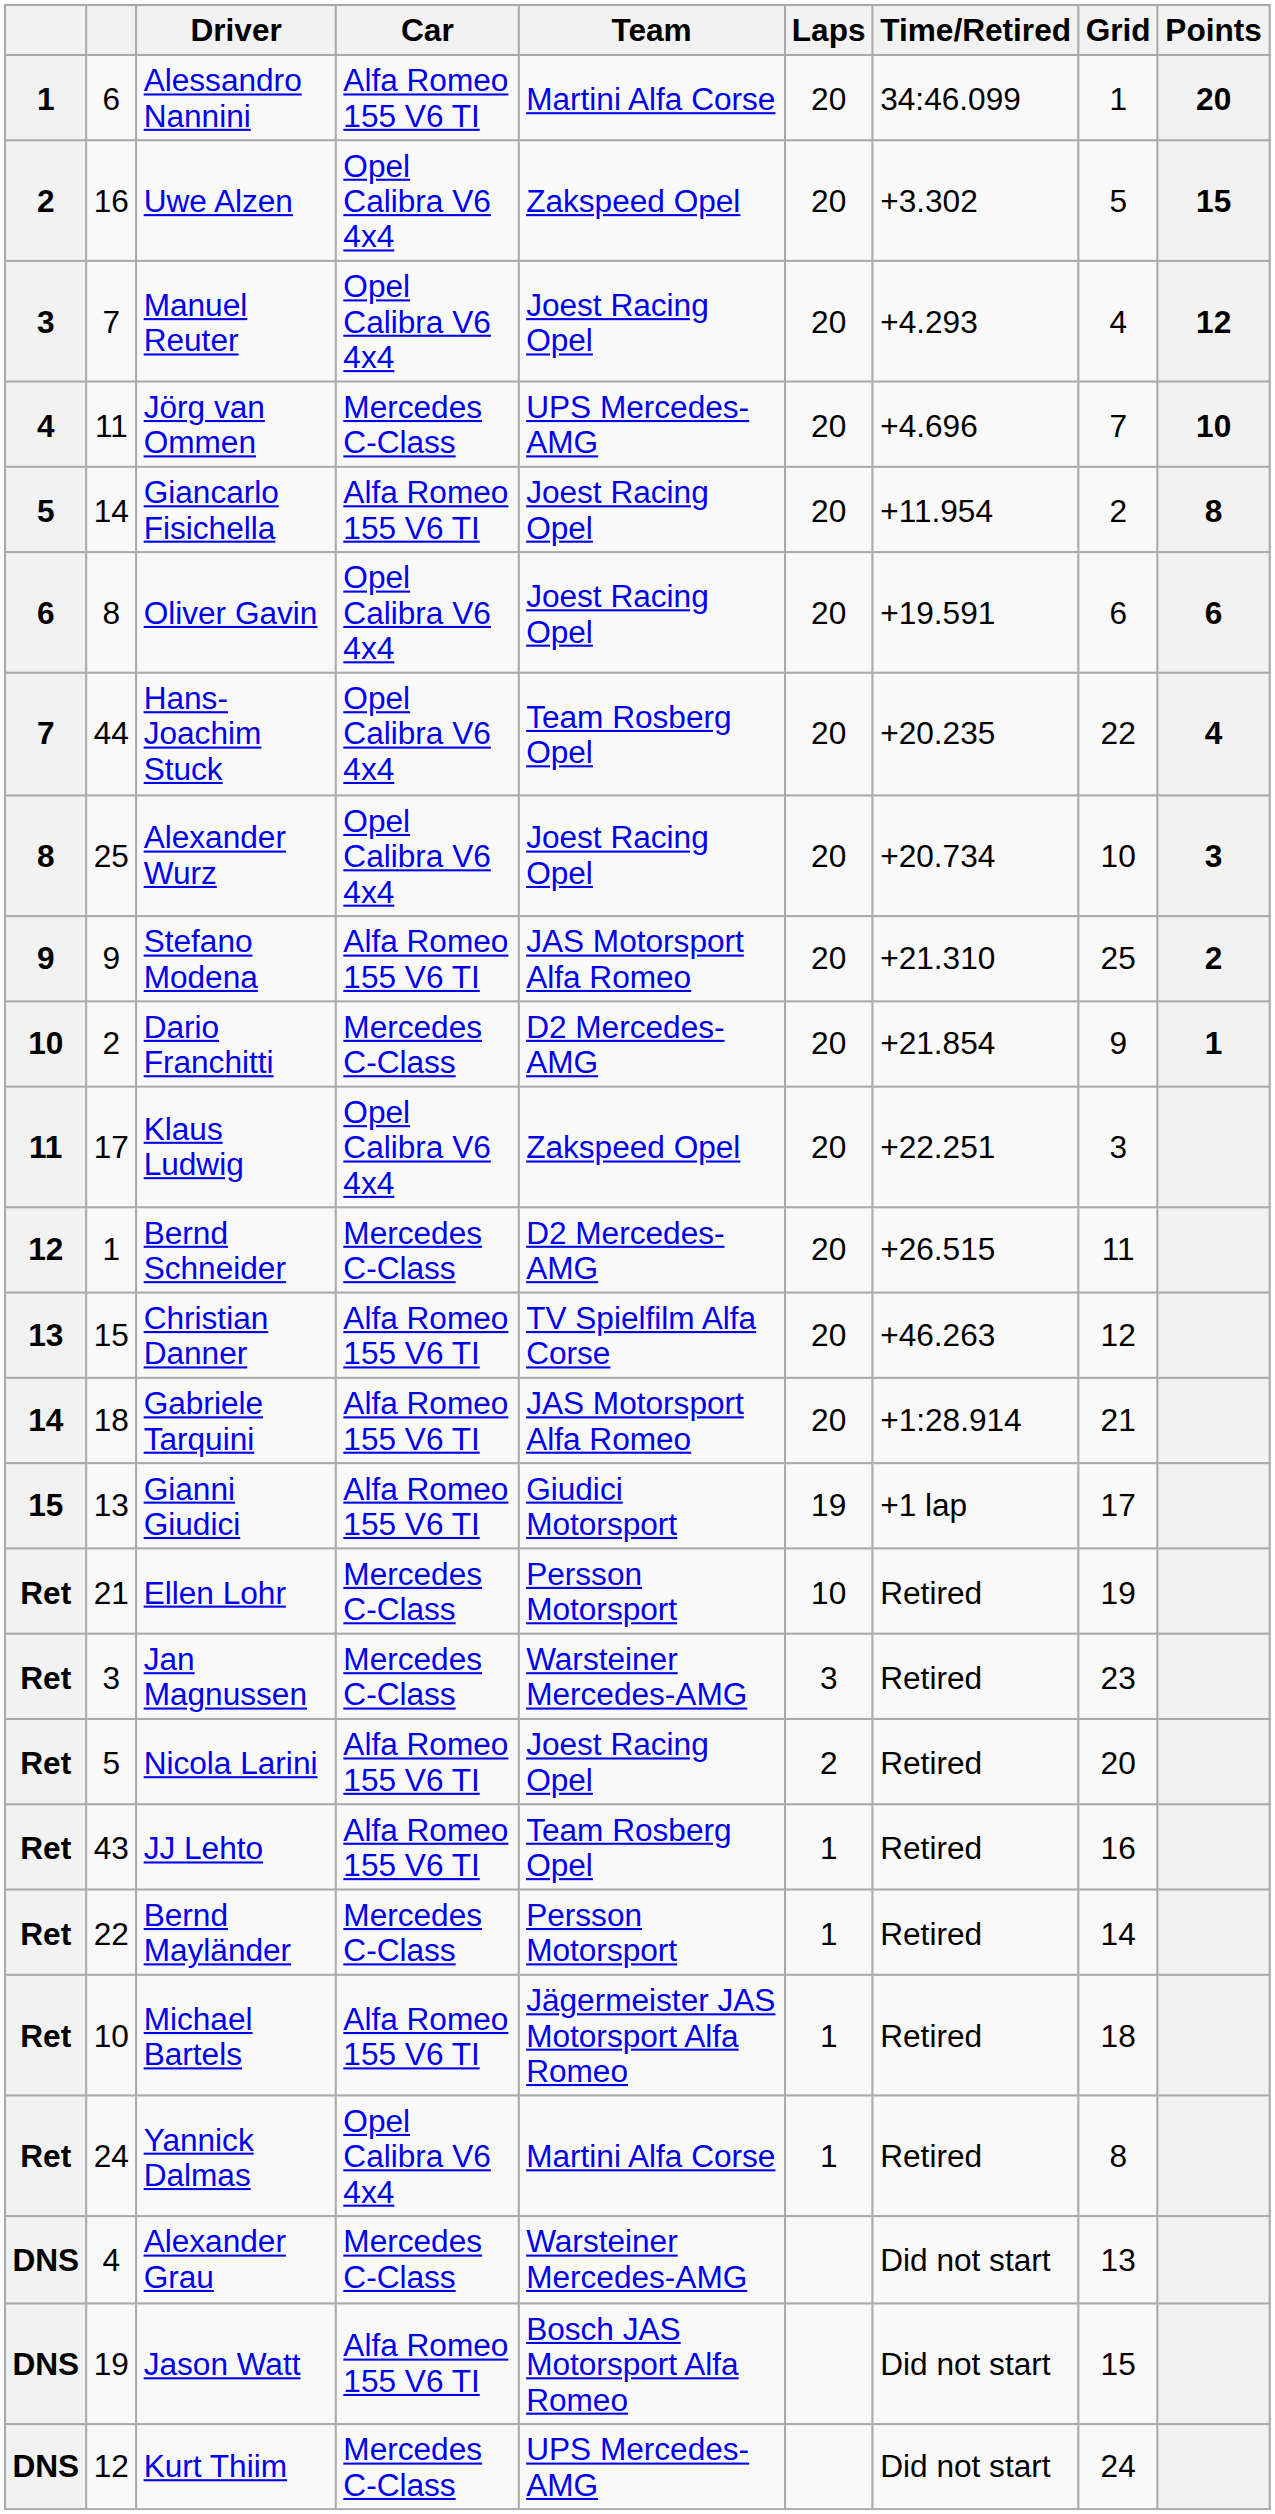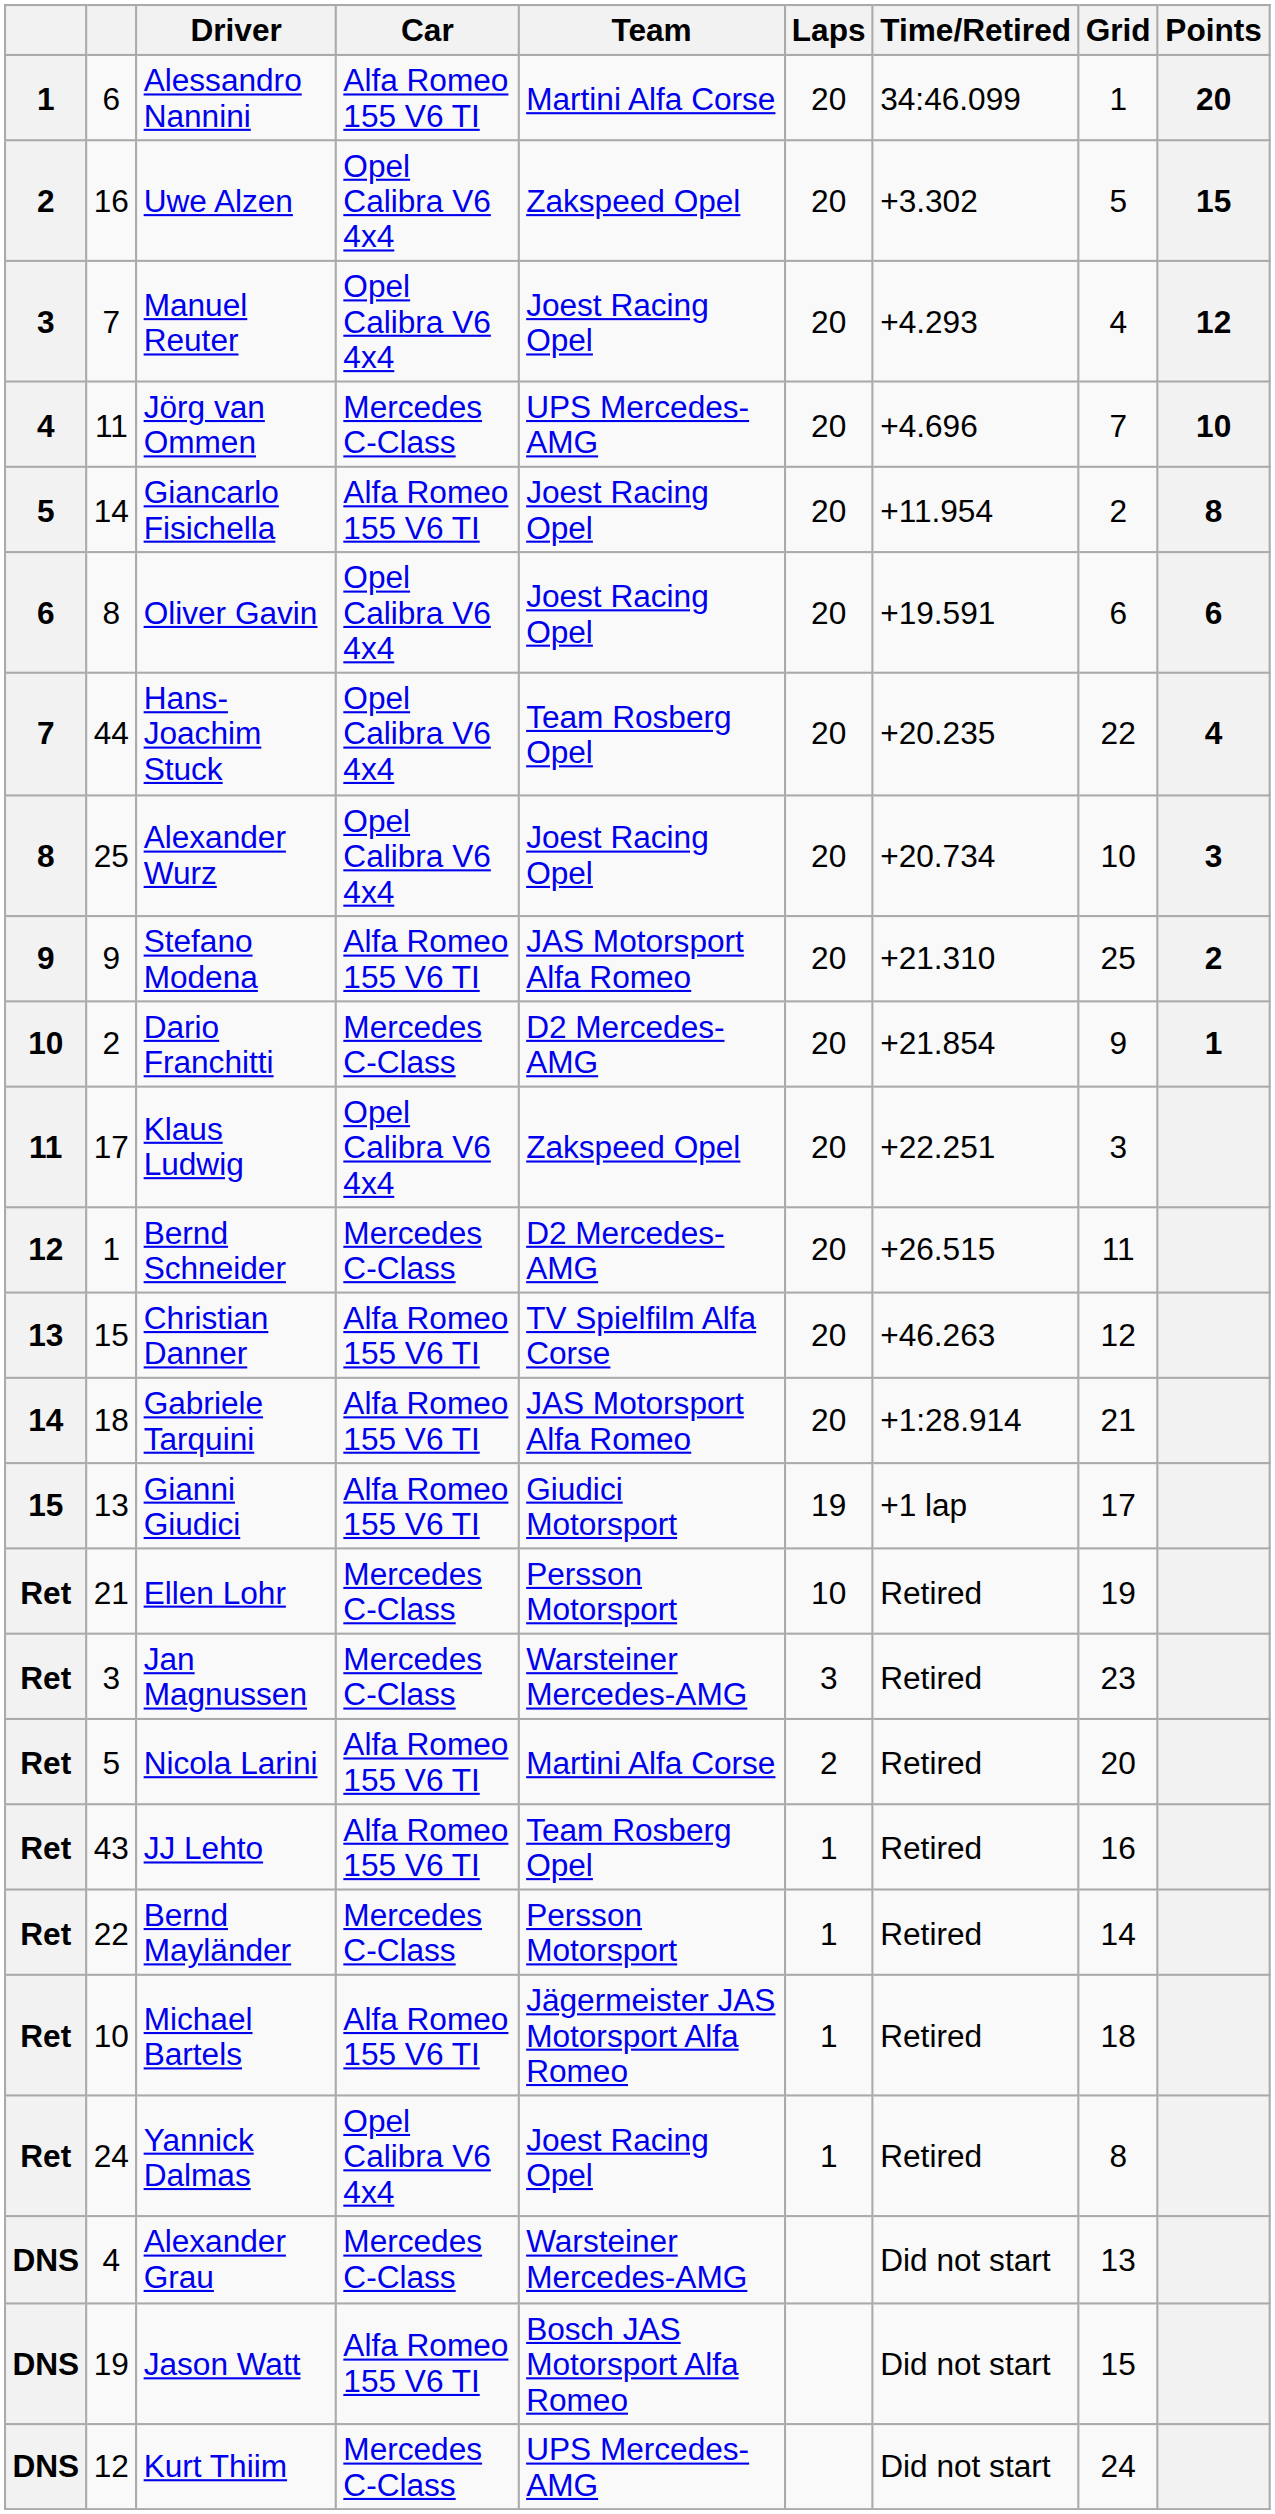 <table class="wikitable sortable" style="font-size:95%">
 <tr>
 <th></th>
 <th></th>
 <th>Driver</th>
 <th>Car</th>
 <th>Team</th>
 <th>Laps</th>
 <th>Time/Retired</th>
 <th>Grid</th>
 <th>Points</th>
 </tr>
 <tr>
 <th>1</th>
 <td align=center>6</td>
 <td> <a href='#'>Alessandro Nannini</a></td>
 <td><a href='#'>Alfa Romeo 155 V6 TI</a></td>
 <td> <a href='#'>Martini Alfa Corse</a></td>
 <td align=center>20</td>
 <td>34:46.099</td>
 <td align=center>1</td>
 <th>20</th>
 </tr>
 <tr>
 <th>2</th>
 <td align=center>16</td>
 <td> <a href='#'>Uwe Alzen</a></td>
 <td><a href='#'>Opel Calibra V6 4x4</a></td>
 <td> <a href='#'>Zakspeed Opel</a></td>
 <td align=center>20</td>
 <td>+3.302</td>
 <td align=center>5</td>
 <th>15</th>
 </tr>
 <tr>
 <th>3</th>
 <td align=center>7</td>
 <td> <a href='#'>Manuel Reuter</a></td>
 <td><a href='#'>Opel Calibra V6 4x4</a></td>
 <td> <a href='#'>Joest Racing Opel</a></td>
 <td align=center>20</td>
 <td>+4.293</td>
 <td align=center>4</td>
 <th>12</th>
 </tr>
 <tr>
 <th>4</th>
 <td align=center>11</td>
 <td> <a href='#'>Jörg van Ommen</a></td>
 <td><a href='#'>Mercedes C-Class</a></td>
 <td> <a href='#'>UPS Mercedes-AMG</a></td>
 <td align=center>20</td>
 <td>+4.696</td>
 <td align=center>7</td>
 <th>10</th>
 </tr>
 <tr>
 <th>5</th>
 <td align=center>14</td>
 <td> <a href='#'>Giancarlo Fisichella</a></td>
 <td><a href='#'>Alfa Romeo 155 V6 TI</a></td>
 <td> <a href='#'>Joest Racing Opel</a></td>
 <td align=center>20</td>
 <td>+11.954</td>
 <td align=center>2</td>
 <th>8</th>
 </tr>
 <tr>
 <th>6</th>
 <td align=center>8</td>
 <td> <a href='#'>Oliver Gavin</a></td>
 <td><a href='#'>Opel Calibra V6 4x4</a></td>
 <td> <a href='#'>Joest Racing Opel</a></td>
 <td align=center>20</td>
 <td>+19.591</td>
 <td align=center>6</td>
 <th>6</th>
 </tr>
 <tr>
 <th>7</th>
 <td align=center>44</td>
 <td> <a href='#'>Hans-Joachim Stuck</a></td>
 <td><a href='#'>Opel Calibra V6 4x4</a></td>
 <td> <a href='#'>Team Rosberg Opel</a></td>
 <td align=center>20</td>
 <td>+20.235</td>
 <td align=center>22</td>
 <th>4</th>
 </tr>
 <tr>
 <th>8</th>
 <td align=center>25</td>
 <td> <a href='#'>Alexander Wurz</a></td>
 <td><a href='#'>Opel Calibra V6 4x4</a></td>
 <td> <a href='#'>Joest Racing Opel</a></td>
 <td align=center>20</td>
 <td>+20.734</td>
 <td align=center>10</td>
 <th>3</th>
 </tr>
 <tr>
 <th>9</th>
 <td align=center>9</td>
 <td> <a href='#'>Stefano Modena</a></td>
 <td><a href='#'>Alfa Romeo 155 V6 TI</a></td>
 <td> <a href='#'>JAS Motorsport Alfa Romeo</a></td>
 <td align=center>20</td>
 <td>+21.310</td>
 <td align=center>25</td>
 <th>2</th>
 </tr>
 <tr>
 <th>10</th>
 <td align=center>2</td>
 <td> <a href='#'>Dario Franchitti</a></td>
 <td><a href='#'>Mercedes C-Class</a></td>
 <td> <a href='#'>D2 Mercedes-AMG</a></td>
 <td align=center>20</td>
 <td>+21.854</td>
 <td align=center>9</td>
 <th>1</th>
 </tr>
 <tr>
 <th>11</th>
 <td align=center>17</td>
 <td> <a href='#'>Klaus Ludwig</a></td>
 <td><a href='#'>Opel Calibra V6 4x4</a></td>
 <td> <a href='#'>Zakspeed Opel</a></td>
 <td align=center>20</td>
 <td>+22.251</td>
 <td align=center>3</td>
 <th></th>
 </tr>
 <tr>
 <th>12</th>
 <td align=center>1</td>
 <td> <a href='#'>Bernd Schneider</a></td>
 <td><a href='#'>Mercedes C-Class</a></td>
 <td> <a href='#'>D2 Mercedes-AMG</a></td>
 <td align=center>20</td>
 <td>+26.515</td>
 <td align=center>11</td>
 <th></th>
 </tr>
 <tr>
 <th>13</th>
 <td align=center>15</td>
 <td> <a href='#'>Christian Danner</a></td>
 <td><a href='#'>Alfa Romeo 155 V6 TI</a></td>
 <td> <a href='#'>TV Spielfilm Alfa Corse</a></td>
 <td align=center>20</td>
 <td>+46.263</td>
 <td align=center>12</td>
 <th></th>
 </tr>
 <tr>
 <th>14</th>
 <td align=center>18</td>
 <td> <a href='#'>Gabriele Tarquini</a></td>
 <td><a href='#'>Alfa Romeo 155 V6 TI</a></td>
 <td> <a href='#'>JAS Motorsport Alfa Romeo</a></td>
 <td align=center>20</td>
 <td>+1:28.914</td>
 <td align=center>21</td>
 <th></th>
 </tr>
 <tr>
 <th>15</th>
 <td align=center>13</td>
 <td> <a href='#'>Gianni Giudici</a></td>
 <td><a href='#'>Alfa Romeo 155 V6 TI</a></td>
 <td> <a href='#'>Giudici Motorsport</a></td>
 <td align=center>19</td>
 <td>+1 lap</td>
 <td align=center>17</td>
 <th></th>
 </tr>
 <tr>
 <th>Ret</th>
 <td align=center>21</td>
 <td> <a href='#'>Ellen Lohr</a></td>
 <td><a href='#'>Mercedes C-Class</a></td>
 <td> <a href='#'>Persson Motorsport</a></td>
 <td align=center>10</td>
 <td>Retired</td>
 <td align=center>19</td>
 <th></th>
 </tr>
 <tr>
 <th>Ret</th>
 <td align=center>3</td>
 <td> <a href='#'>Jan Magnussen</a></td>
 <td><a href='#'>Mercedes C-Class</a></td>
 <td> <a href='#'>Warsteiner Mercedes-AMG</a></td>
 <td align=center>3</td>
 <td>Retired</td>
 <td align=center>23</td>
 <th></th>
 </tr>
 <tr>
 <th>Ret</th>
 <td align=center>5</td>
 <td> <a href='#'>Nicola Larini</a></td>
 <td><a href='#'>Alfa Romeo 155 V6 TI</a></td>
-<td> <a href='#'>Joest Racing Opel</a></td>
+<td> <a href='#'>Martini Alfa Corse</a></td>
 <td align=center>2</td>
 <td>Retired</td>
 <td align=center>20</td>
 <th></th>
 </tr>
 <tr>
 <th>Ret</th>
 <td align=center>43</td>
 <td> <a href='#'>JJ Lehto</a></td>
 <td><a href='#'>Alfa Romeo 155 V6 TI</a></td>
 <td> <a href='#'>Team Rosberg Opel</a></td>
 <td align=center>1</td>
 <td>Retired</td>
 <td align=center>16</td>
 <th></th>
 </tr>
 <tr>
 <th>Ret</th>
 <td align=center>22</td>
 <td> <a href='#'>Bernd Mayländer</a></td>
 <td><a href='#'>Mercedes C-Class</a></td>
 <td> <a href='#'>Persson Motorsport</a></td>
 <td align=center>1</td>
 <td>Retired</td>
 <td align=center>14</td>
 <th></th>
 </tr>
 <tr>
 <th>Ret</th>
 <td align=center>10</td>
 <td> <a href='#'>Michael Bartels</a></td>
 <td><a href='#'>Alfa Romeo 155 V6 TI</a></td>
 <td> <a href='#'>Jägermeister JAS Motorsport Alfa Romeo</a></td>
 <td align=center>1</td>
 <td>Retired</td>
 <td align=center>18</td>
 <th></th>
 </tr>
 <tr>
 <th>Ret</th>
 <td align=center>24</td>
 <td> <a href='#'>Yannick Dalmas</a></td>
 <td><a href='#'>Opel Calibra V6 4x4</a></td>
-<td> <a href='#'>Martini Alfa Corse</a></td>
+<td> <a href='#'>Joest Racing Opel</a></td>
 <td align=center>1</td>
 <td>Retired</td>
 <td align=center>8</td>
 <th></th>
 </tr>
 <tr>
 <th>DNS</th>
 <td align=center>4</td>
 <td> <a href='#'>Alexander Grau</a></td>
 <td><a href='#'>Mercedes C-Class</a></td>
 <td> <a href='#'>Warsteiner Mercedes-AMG</a></td>
 <td align=center></td>
 <td>Did not start</td>
 <td align=center>13</td>
 <th></th>
 </tr>
 <tr>
 <th>DNS</th>
 <td align=center>19</td>
 <td> <a href='#'>Jason Watt</a></td>
 <td><a href='#'>Alfa Romeo 155 V6 TI</a></td>
 <td> <a href='#'>Bosch JAS Motorsport Alfa Romeo</a></td>
 <td align=center></td>
 <td>Did not start</td>
 <td align=center>15</td>
 <th></th>
 </tr>
 <tr>
 <th>DNS</th>
 <td align=center>12</td>
 <td> <a href='#'>Kurt Thiim</a></td>
 <td><a href='#'>Mercedes C-Class</a></td>
 <td> <a href='#'>UPS Mercedes-AMG</a></td>
 <td align=center></td>
 <td>Did not start</td>
 <td align=center>24</td>
 <th></th>
 </tr>
 <tr>
 </tr>
 </table>
